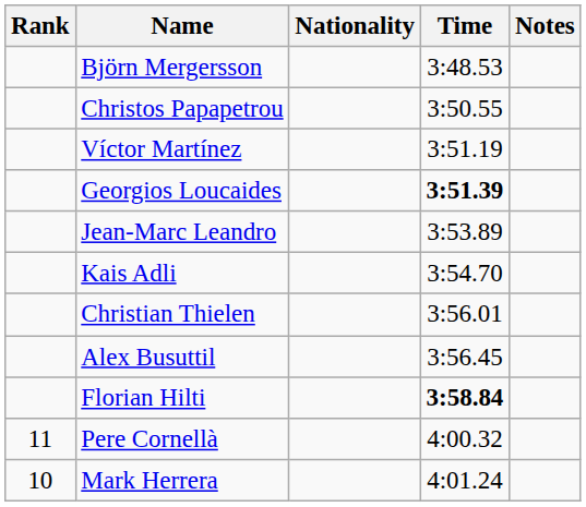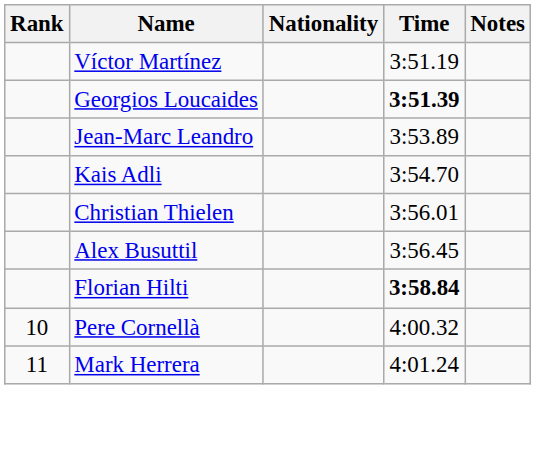 <table class="wikitable sortable" style="text-align:center; font-size:95%">
 <tr>
 <th>Rank</th>
 <th>Name</th>
 <th>Nationality</th>
 <th>Time</th>
 <th>Notes</th>
-</tr>
-<tr>
-<td></td>
-<td align=left><a href='#'>Björn Mergersson</a></td>
-<td align=left></td>
-<td>3:48.53</td>
-<td></td>
-</tr>
-<tr>
-<td></td>
-<td align=left><a href='#'>Christos Papapetrou</a></td>
-<td align=left></td>
-<td>3:50.55</td>
-<td></td>
 </tr>
 <tr>
 <td></td>
 <td align=left><a href='#'>Víctor Martínez</a></td>
 <td align=left></td>
 <td>3:51.19</td>
 <td></td>
 </tr>
 <tr>
 <td></td>
 <td align=left><a href='#'>Georgios Loucaides</a></td>
 <td align=left></td>
 <td><strong>3:51.39</strong></td>
 <td></td>
 </tr>
 <tr>
 <td></td>
 <td align=left><a href='#'>Jean-Marc Leandro</a></td>
 <td align=left></td>
 <td>3:53.89</td>
 <td></td>
 </tr>
 <tr>
 <td></td>
 <td align=left><a href='#'>Kais Adli</a></td>
 <td align=left></td>
 <td>3:54.70</td>
 <td></td>
 </tr>
 <tr>
 <td></td>
 <td align=left><a href='#'>Christian Thielen</a></td>
 <td align=left></td>
 <td>3:56.01</td>
 <td></td>
 </tr>
 <tr>
 <td></td>
 <td align=left><a href='#'>Alex Busuttil</a></td>
 <td align=left></td>
 <td>3:56.45</td>
 <td></td>
 </tr>
 <tr>
 <td></td>
 <td align=left><a href='#'>Florian Hilti</a></td>
 <td align=left></td>
 <td><strong>3:58.84</strong></td>
 <td></td>
 </tr>
 <tr>
-<td>11</td>
+<td>10</td>
 <td align=left><a href='#'>Pere Cornellà</a></td>
 <td align=left></td>
 <td>4:00.32</td>
 <td></td>
 </tr>
 <tr>
-<td>10</td>
+<td>11</td>
 <td align=left><a href='#'>Mark Herrera</a></td>
 <td align=left></td>
 <td>4:01.24</td>
 <td></td>
 </tr>
 </table>
